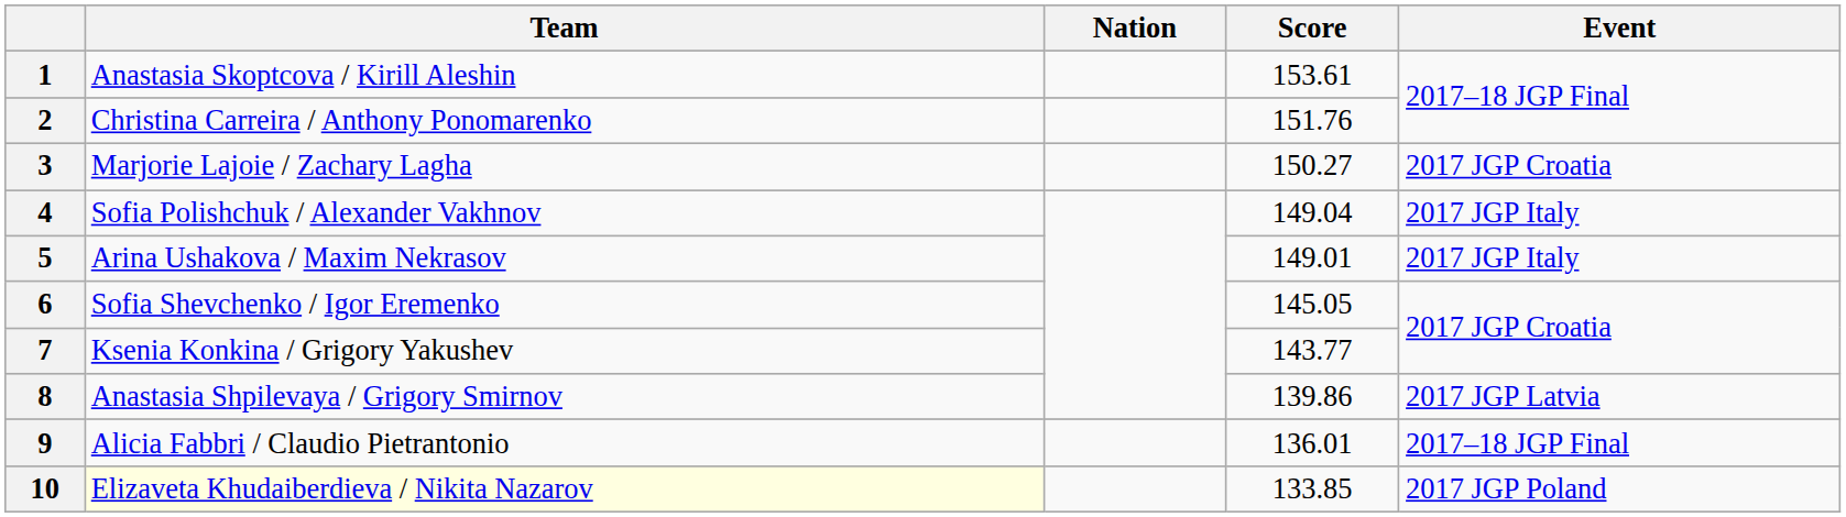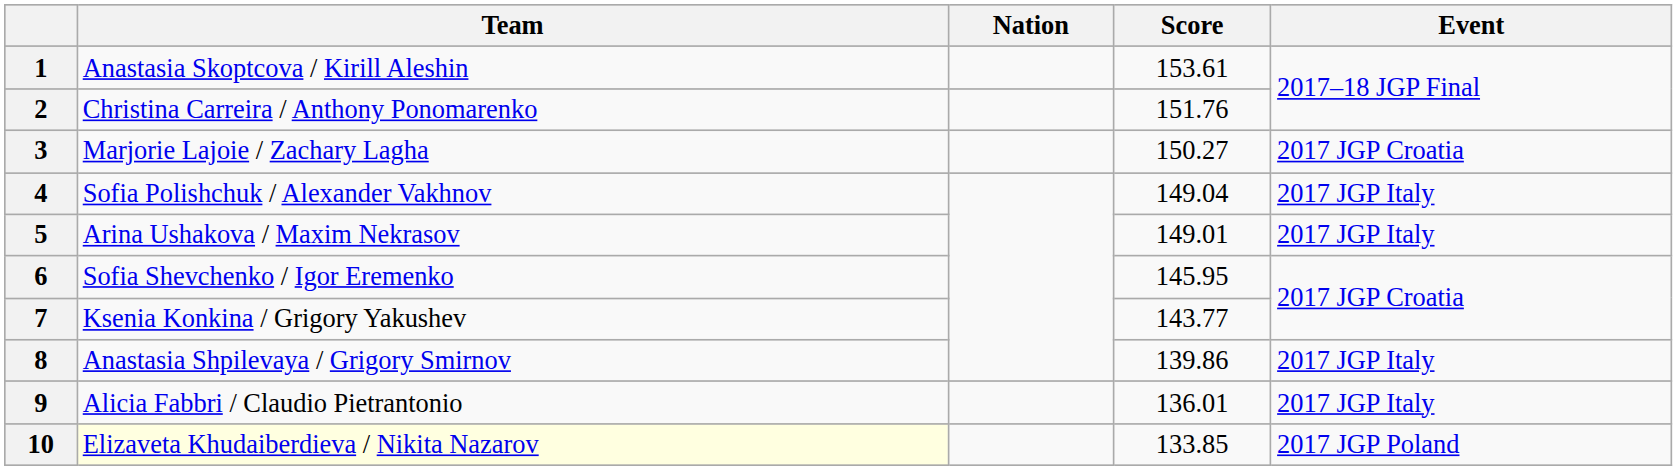 <table class="wikitable sortable" style="text-align:left; width:80%">
 <tr>
 <th scope="col"></th>
 <th scope="col">Team</th>
 <th scope="col">Nation</th>
 <th scope="col">Score</th>
 <th scope="col">Event</th>
 </tr>
 <tr>
 <th scope="row">1</th>
 <td><a href='#'>Anastasia Skoptcova</a> / <a href='#'>Kirill Aleshin</a></td>
 <td></td>
 <td style="text-align:center;">153.61</td>
 <td rowspan="2"><a href='#'>2017–18 JGP Final</a></td>
 </tr>
 <tr>
 <th scope="row">2</th>
 <td><a href='#'>Christina Carreira</a> / <a href='#'>Anthony Ponomarenko</a></td>
 <td></td>
 <td style="text-align:center;">151.76</td>
 </tr>
 <tr>
 <th scope="row">3</th>
 <td><a href='#'>Marjorie Lajoie</a> / <a href='#'>Zachary Lagha</a></td>
 <td></td>
 <td style="text-align:center;">150.27</td>
 <td><a href='#'>2017 JGP Croatia</a></td>
 </tr>
 <tr>
 <th scope="row">4</th>
 <td><a href='#'>Sofia Polishchuk</a> / <a href='#'>Alexander Vakhnov</a></td>
 <td rowspan="5"></td>
 <td style="text-align:center;">149.04</td>
 <td><a href='#'>2017 JGP Italy</a></td>
 </tr>
 <tr>
 <th scope="row">5</th>
 <td><a href='#'>Arina Ushakova</a> / <a href='#'>Maxim Nekrasov</a></td>
 <td style="text-align:center;">149.01</td>
 <td><a href='#'>2017 JGP Italy</a></td>
 </tr>
 <tr>
 <th scope="row">6</th>
 <td><a href='#'>Sofia Shevchenko</a> / <a href='#'>Igor Eremenko</a></td>
-<td style="text-align:center;">145.05</td>
+<td style="text-align:center;">145.95</td>
 <td rowspan="2"><a href='#'>2017 JGP Croatia</a></td>
 </tr>
 <tr>
 <th scope="row">7</th>
 <td><a href='#'>Ksenia Konkina</a> / Grigory Yakushev</td>
 <td style="text-align:center;">143.77</td>
 </tr>
 <tr>
 <th scope="row">8</th>
 <td><a href='#'>Anastasia Shpilevaya</a> / <a href='#'>Grigory Smirnov</a></td>
 <td style="text-align:center;">139.86</td>
-<td><a href='#'>2017 JGP Latvia</a></td>
+<td><a href='#'>2017 JGP Italy</a></td>
 </tr>
 <tr>
 <th scope="row">9</th>
 <td><a href='#'>Alicia Fabbri</a> / Claudio Pietrantonio</td>
 <td></td>
 <td style="text-align:center;">136.01</td>
-<td><a href='#'>2017–18 JGP Final</a></td>
+<td><a href='#'>2017 JGP Italy</a></td>
 </tr>
 <tr>
 <th scope="row">10</th>
 <td style="background: lightyellow;"><a href='#'>Elizaveta Khudaiberdieva</a> / <a href='#'>Nikita Nazarov</a></td>
 <td></td>
 <td style="text-align:center;">133.85</td>
 <td><a href='#'>2017 JGP Poland</a></td>
 </tr>
 </table>
